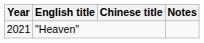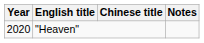 <table class="wikitable sortable">
 <tr>
 <th>Year</th>
 <th>English title</th>
 <th>Chinese title</th>
 <th class="unsortable">Notes</th>
 </tr>
 <tr>
-<td>2021</td>
+<td>2020</td>
 <td colspan="2">"Heaven"</td>
 <td></td>
 </tr>
 </table>
